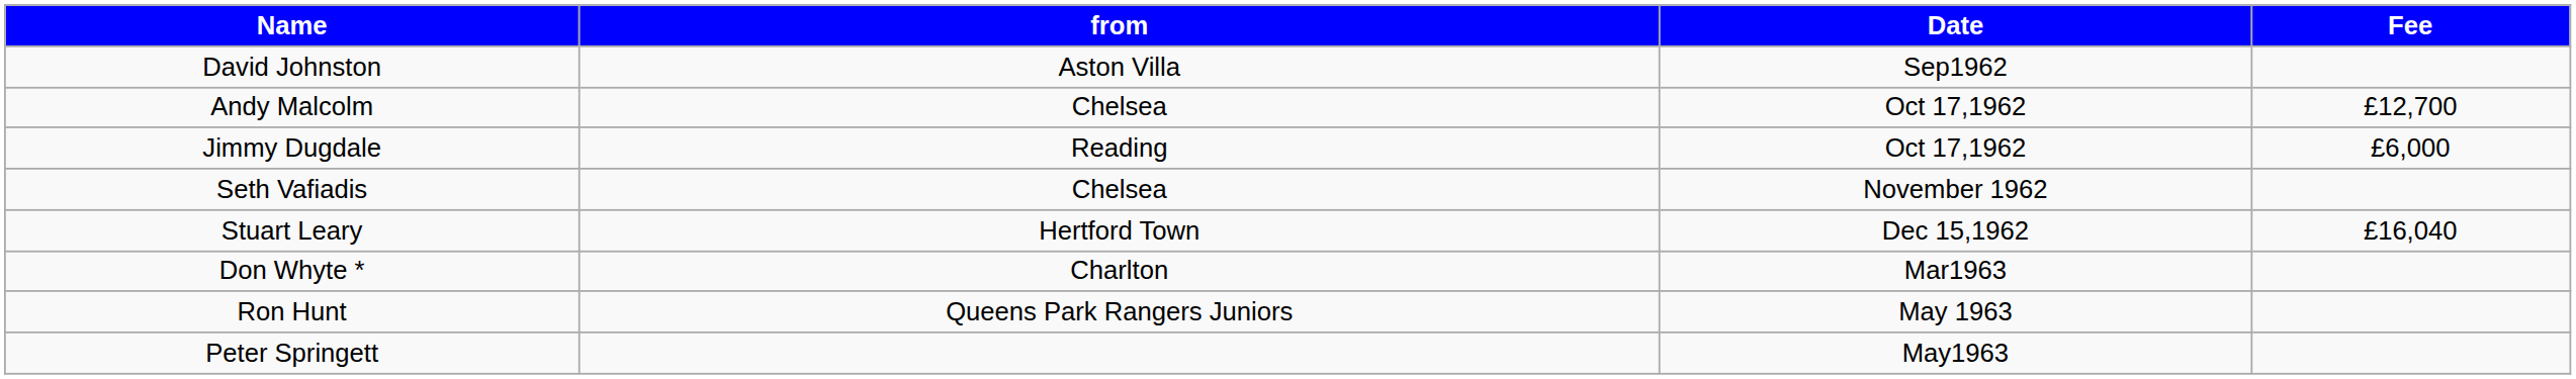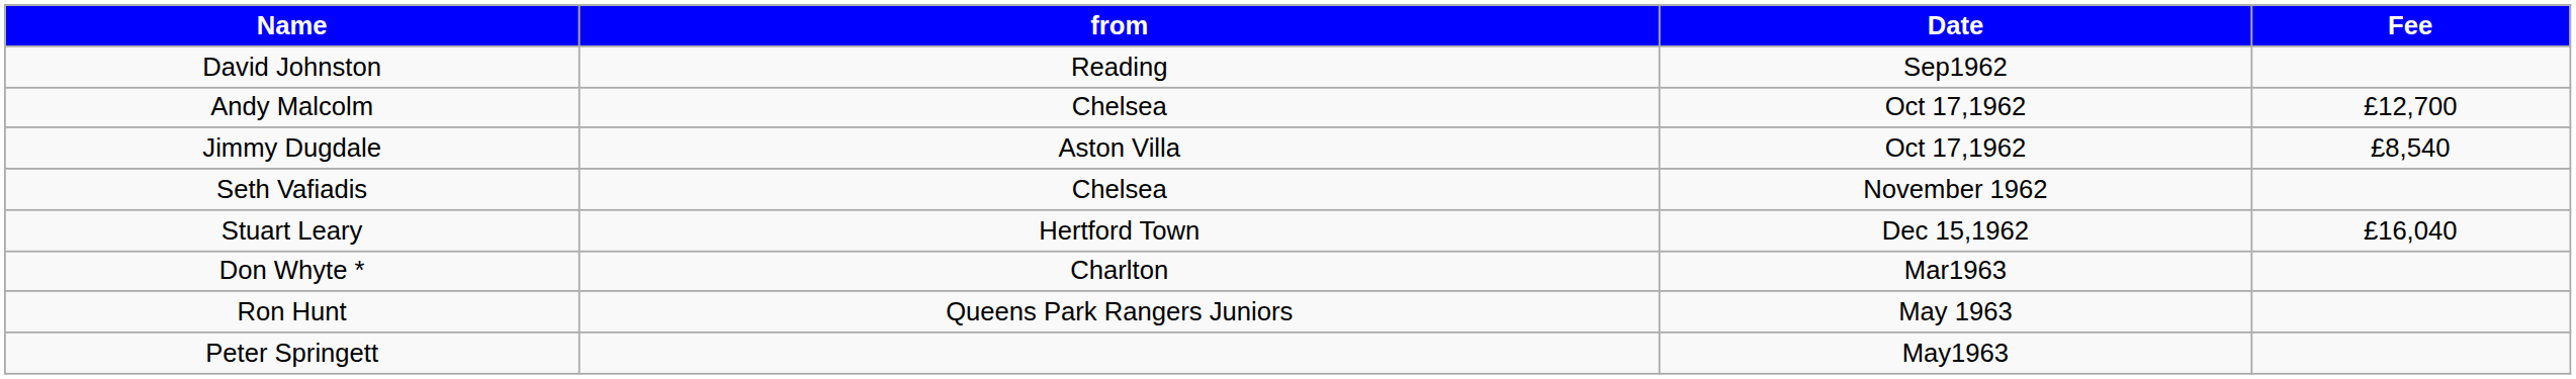 <table class="wikitable" style="text-align:center; font-size:90%; width:90%;">
 <tr>
 <th style="background:#0000FF; color:#FFFFFF; text-align:center;"><strong>Name</strong></th>
 <th style="background:#0000FF; color:#FFFFFF; text-align:center;">from</th>
 <th style="background:#0000FF; color:#FFFFFF; text-align:center;">Date</th>
 <th style="background:#0000FF; color:#FFFFFF; text-align:center;">Fee</th>
 </tr>
 <tr>
 <td>David Johnston</td>
-<td>Aston Villa</td>
+<td>Reading</td>
 <td>Sep1962</td>
 <td></td>
 </tr>
 <tr>
 <td>Andy Malcolm</td>
 <td>Chelsea</td>
 <td>Oct 17,1962</td>
 <td>£12,700</td>
 </tr>
 <tr>
 <td>Jimmy Dugdale</td>
-<td>Reading</td>
+<td>Aston Villa</td>
 <td>Oct 17,1962</td>
-<td>£6,000</td>
+<td>£8,540</td>
 </tr>
 <tr>
 <td>Seth Vafiadis</td>
 <td>Chelsea</td>
 <td>November 1962</td>
 <td></td>
 </tr>
 <tr>
 <td>Stuart Leary</td>
 <td>Hertford Town</td>
 <td>Dec 15,1962</td>
 <td>£16,040</td>
 </tr>
 <tr>
 <td>Don Whyte *</td>
 <td>Charlton</td>
 <td>Mar1963</td>
 <td></td>
 </tr>
 <tr>
 <td>Ron Hunt</td>
 <td>Queens Park Rangers Juniors</td>
 <td>May 1963</td>
 <td></td>
 </tr>
 <tr>
 <td>Peter Springett</td>
 <td></td>
 <td>May1963</td>
 <td></td>
 </tr>
 </table>
